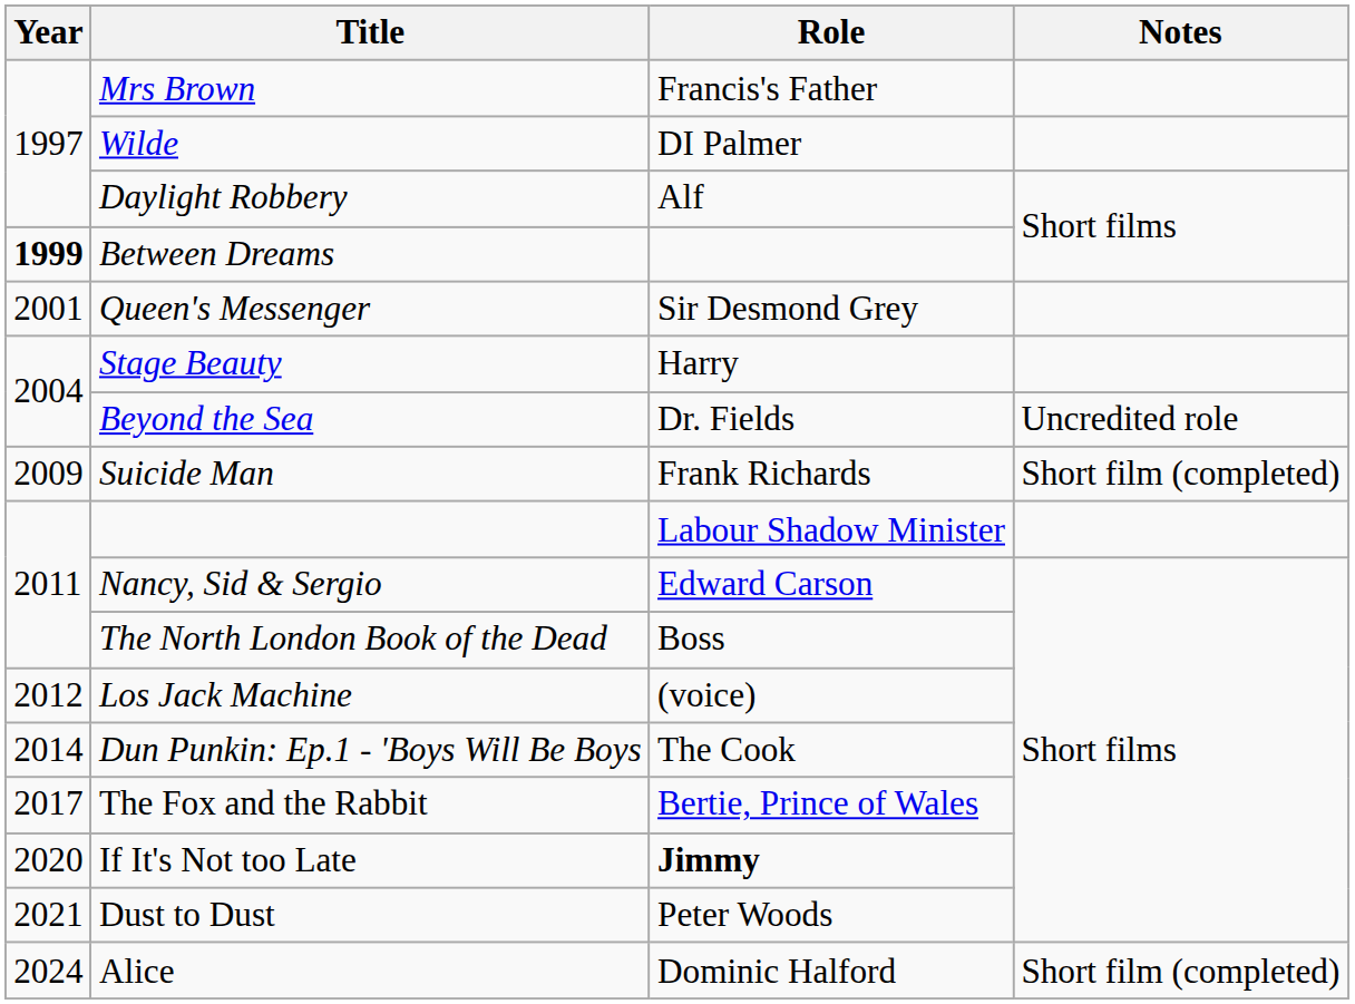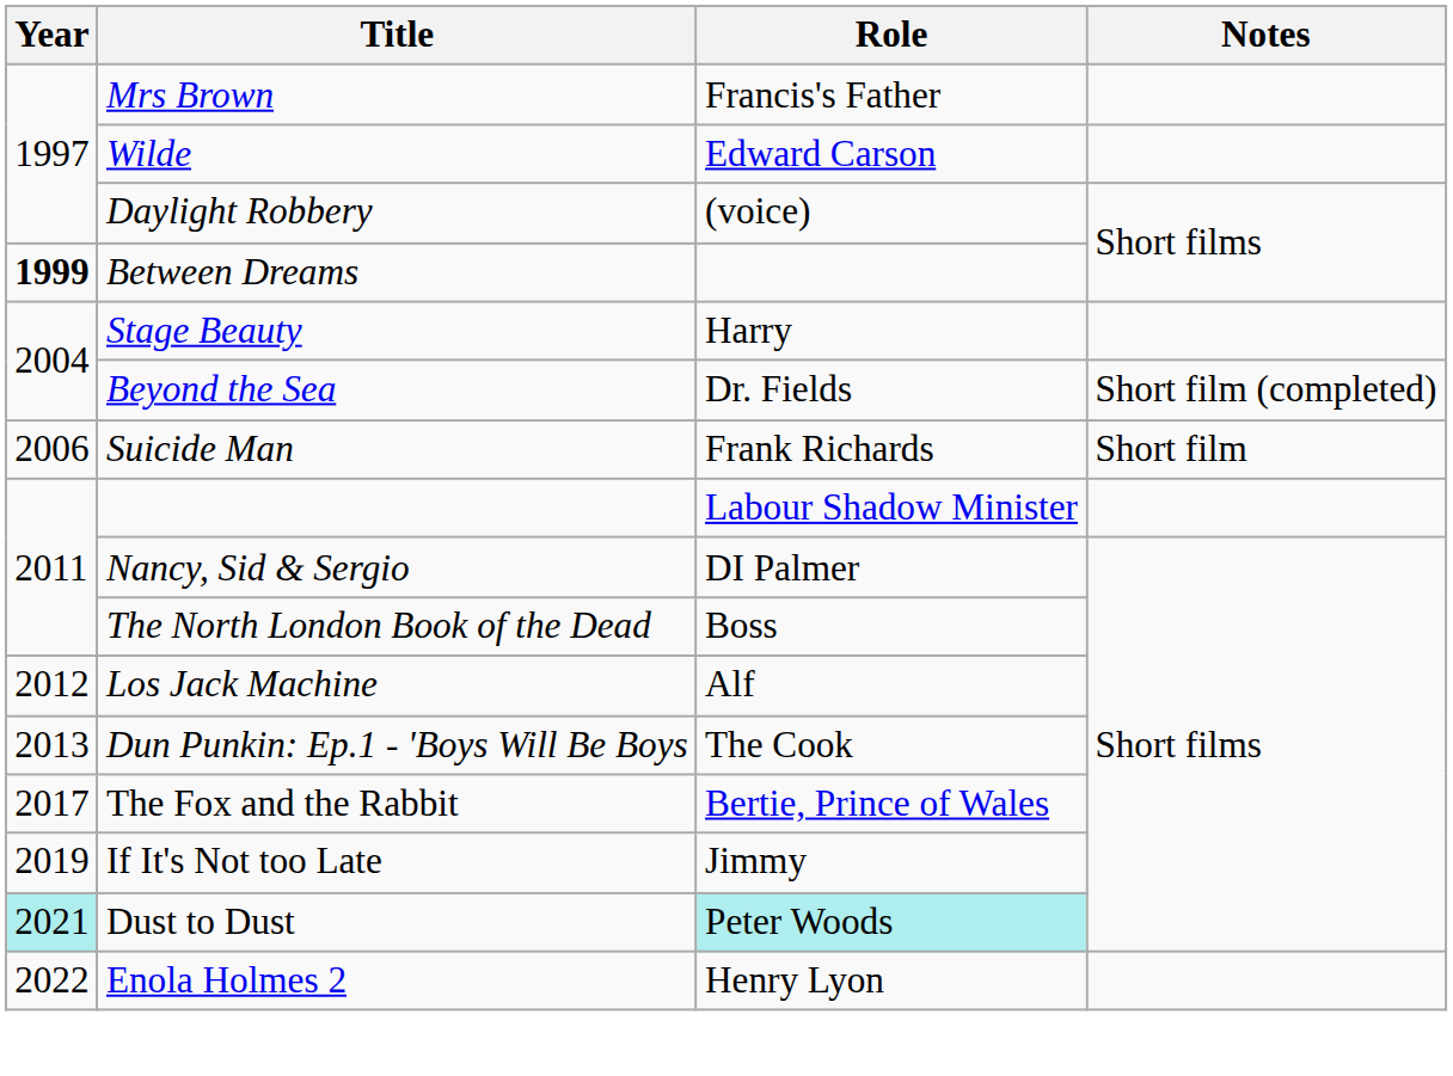 <table class="wikitable sortable">
 <tr>
 <th>Year</th>
 <th>Title</th>
 <th>Role</th>
 <th class="unsortable">Notes</th>
 </tr>
 <tr>
 <td rowspan=3>1997</td>
 <td><em><a href='#'>Mrs Brown</a></em></td>
 <td>Francis's Father</td>
 <td></td>
 </tr>
 <tr>
 <td><em><a href='#'>Wilde</a></em></td>
-<td>DI Palmer</td>
+<td><a href='#'>Edward Carson</a></td>
 <td></td>
 </tr>
 <tr>
 <td><em>Daylight Robbery</em></td>
-<td>Alf</td>
+<td>(voice)</td>
 <td rowspan=2>Short films</td>
 </tr>
 <tr>
 <td><strong>1999</strong></td>
 <td><em>Between Dreams</em></td>
-<td></td>
-</tr>
-<tr>
-<td>2001</td>
-<td><em>Queen's Messenger</em></td>
-<td>Sir Desmond Grey</td>
 <td></td>
 </tr>
 <tr>
 <td rowspan=2>2004</td>
 <td><em><a href='#'>Stage Beauty</a></em></td>
 <td>Harry</td>
 <td></td>
 </tr>
 <tr>
 <td><em><a href='#'>Beyond the Sea</a></em></td>
 <td>Dr. Fields</td>
-<td>Uncredited role</td>
+<td>Short film (completed)</td>
 </tr>
 <tr>
-<td>2009</td>
+<td>2006</td>
 <td><em>Suicide Man</em></td>
 <td>Frank Richards</td>
-<td>Short film (completed)</td>
+<td>Short film</td>
 </tr>
 <tr>
 <td rowspan=3>2011</td>
 <td><em></em></td>
 <td><a href='#'>Labour Shadow Minister</a></td>
 <td></td>
 </tr>
 <tr>
 <td><em>Nancy, Sid & Sergio</em></td>
-<td><a href='#'>Edward Carson</a></td>
+<td>DI Palmer</td>
 <td rowspan=7>Short films</td>
 </tr>
 <tr>
 <td><em>The North London Book of the Dead</em></td>
 <td>Boss</td>
 </tr>
 <tr>
 <td>2012</td>
 <td><em>Los Jack Machine</em></td>
-<td>(voice)</td>
+<td>Alf</td>
 </tr>
 <tr>
-<td>2014</td>
+<td>2013</td>
 <td><em>Dun Punkin: Ep.1 - 'Boys Will Be Boys<strong></td>
 <td>The Cook</td>
 </tr>
 <tr>
 <td>2017</td>
 <td></em>The Fox and the Rabbit<em></td>
 <td><a href='#'>Bertie, Prince of Wales</a></td>
 </tr>
 <tr>
-<td>2020</td>
+<td>2019</td>
 <td></em>If It's Not too Late<em></td>
-<td><strong>Jimmy</strong></td>
+<td>Jimmy</td>
 </tr>
 <tr>
-<td>2021</td>
+<td style="background: paleturquoise;">2021</td>
 <td></em>Dust to Dust<em></td>
-<td>Peter Woods</td>
+<td style="background: paleturquoise;">Peter Woods</td>
 </tr>
 <tr>
-<td>2024</td>
-<td></em>Alice<em></td>
-<td>Dominic Halford</td>
-<td>Short film (completed)</td>
+<td>2022</td>
+<td></em><a href='#'>Enola Holmes 2</a><em></td>
+<td>Henry Lyon</td>
+<td></td>
 </tr>
 </table>
